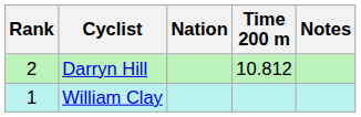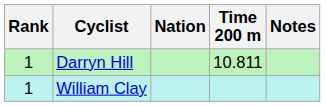 <table class="wikitable sortable" style="text-align:center">
 <tr>
 <th>Rank</th>
 <th>Cyclist</th>
 <th>Nation</th>
 <th>Time<br>200 m</th>
 <th>Notes</th>
 </tr>
 <tr bgcolor=bbf3bb>
-<td>2</td>
+<td>1</td>
 <td align=left><a href='#'>Darryn Hill</a></td>
 <td align=left></td>
-<td>10.812</td>
+<td>10.811</td>
 <td></td>
 </tr>
 <tr bgcolor=bbf3f>
 <td>1</td>
 <td align=left><a href='#'>William Clay</a></td>
 <td align=left></td>
 <td></td>
 <td></td>
 </tr>
 </table>
